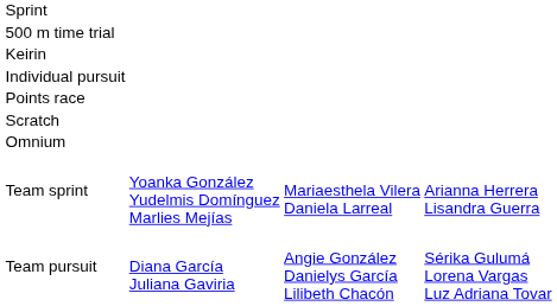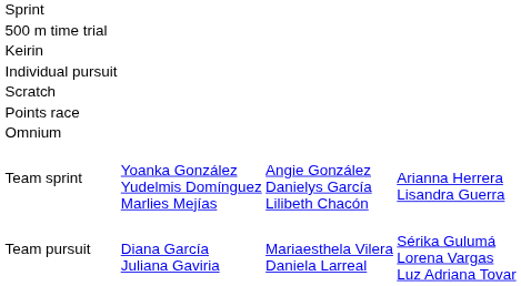 <table>
 <tr>
 <td>Sprint</td>
 <td></td>
 <td></td>
 <td></td>
 </tr>
 <tr>
 <td>500 m time trial</td>
 <td></td>
 <td></td>
 <td></td>
 </tr>
 <tr>
 <td>Keirin</td>
 <td></td>
 <td></td>
 <td></td>
 </tr>
 <tr>
 <td>Individual pursuit</td>
 <td></td>
 <td></td>
 <td></td>
 </tr>
 <tr>
-<td>Points race</td>
+<td>Scratch</td>
 <td></td>
 <td></td>
 <td></td>
 </tr>
 <tr>
-<td>Scratch</td>
+<td>Points race</td>
 <td></td>
 <td></td>
 <td></td>
 </tr>
 <tr>
 <td>Omnium</td>
 <td></td>
 <td></td>
 <td></td>
 </tr>
 <tr>
 <td>Team sprint</td>
 <td><br><a href='#'>Yoanka González</a><br><a href='#'>Yudelmis Domínguez</a><br><a href='#'>Marlies Mejías</a></td>
-<td><br><a href='#'>Mariaesthela Vilera</a><br><a href='#'>Daniela Larreal</a></td>
+<td><br><a href='#'>Angie González</a><br><a href='#'>Danielys García</a><br><a href='#'>Lilibeth Chacón</a></td>
 <td><br><a href='#'>Arianna Herrera</a><br><a href='#'>Lisandra Guerra</a></td>
 </tr>
 <tr>
 <td>Team pursuit</td>
 <td><br><a href='#'>Diana García</a><br><a href='#'>Juliana Gaviria</a></td>
-<td><br><a href='#'>Angie González</a><br><a href='#'>Danielys García</a><br><a href='#'>Lilibeth Chacón</a></td>
+<td><br><a href='#'>Mariaesthela Vilera</a><br><a href='#'>Daniela Larreal</a></td>
 <td><br><a href='#'>Sérika Gulumá</a><br><a href='#'>Lorena Vargas</a><br><a href='#'>Luz Adriana Tovar</a></td>
 </tr>
 </table>
